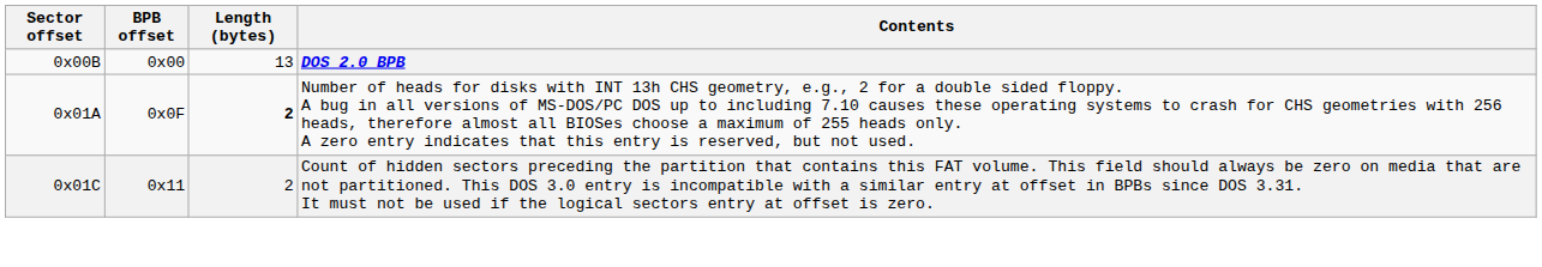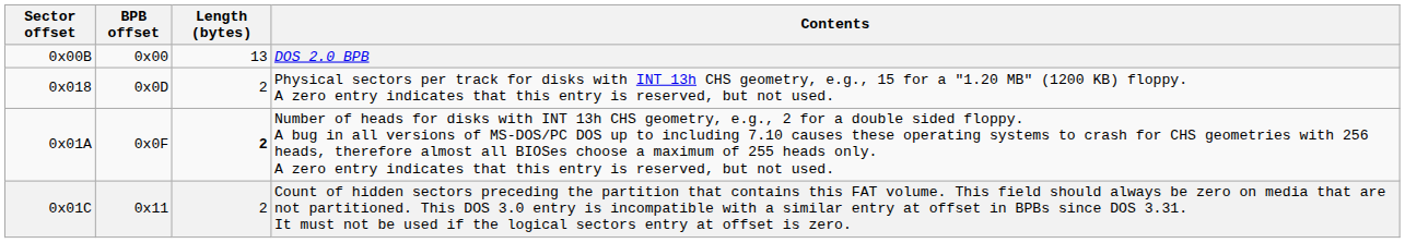 <table class="wikitable sortable mw-collapsible mw-collapsed" width="100%">
 <tr>
 <th>Sector offset</th>
 <th>BPB offset</th>
 <th>Length (bytes)</th>
 <th>Contents</th>
 </tr>
 <tr>
 <td style="text-align:right;">0x00B</td>
 <td style="text-align:right;">0x00</td>
 <td style="text-align:right;">13</td>
-<td style="background:#F2F2F2"><strong><em><a href='#'>DOS 2.0 BPB</a></em></strong></td>
+<td style="background:#F2F2F2"><em><a href='#'>DOS 2.0 BPB</a></em></td>
+</tr>
+<tr>
+<td style="text-align:right;">0x018</td>
+<td style="text-align:right;">0x0D</td>
+<td style="text-align:right;">2</td>
+<td>Physical sectors per track for disks with <a href='#'>INT 13h</a> CHS geometry, e.g., 15 for a "1.20 MB" (1200 KB) floppy.<br>A zero entry indicates that this entry is reserved, but not used.</td>
 </tr>
 <tr>
 <td style="text-align:right;">0x01A</td>
 <td style="text-align:right;">0x0F</td>
 <td style="text-align:right;"><strong>2</strong></td>
 <td>Number of heads for disks with INT 13h CHS geometry, e.g., 2 for a double sided floppy.<br>A bug in all versions of MS-DOS/PC DOS up to including 7.10 causes these operating systems to crash for CHS geometries with 256 heads, therefore almost all BIOSes choose a maximum of 255 heads only.<br>A zero entry indicates that this entry is reserved, but not used.</td>
 </tr>
 <tr style="background:#F2F2F2">
 <td style="text-align:right;">0x01C</td>
 <td style="text-align:right;">0x11</td>
 <td style="text-align:right;">2</td>
 <td>Count of hidden sectors preceding the partition that contains this FAT volume. This field should always be zero on media that are not partitioned. This DOS 3.0 entry is incompatible with a similar entry at offset  in BPBs since DOS 3.31.<br>It must not be used if the logical sectors entry at offset  is zero.</td>
 </tr>
 </table>
